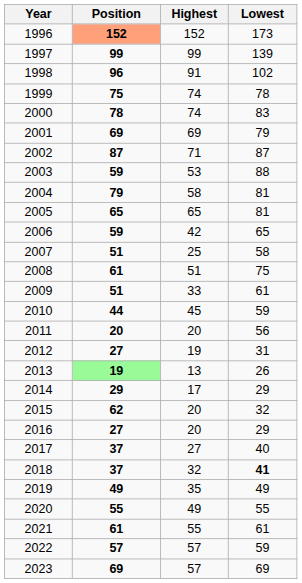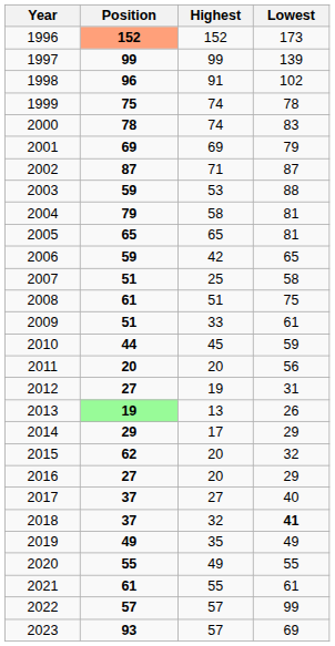 <table class="wikitable sortable collapsible collapsed" style="text-align: center; font-size: 100%;">
 <tr>
 <th width=80>Year</th>
 <th width=105>Position</th>
 <th width=80>Highest</th>
 <th width=80>Lowest</th>
 </tr>
 <tr>
 <td>1996</td>
 <td style="background:#ffa07a"><strong>152</strong></td>
 <td>152</td>
 <td>173</td>
 </tr>
 <tr>
 <td>1997</td>
 <td><strong>99</strong></td>
 <td>99</td>
 <td>139</td>
 </tr>
 <tr>
 <td>1998</td>
 <td><strong>96</strong></td>
 <td>91</td>
 <td>102</td>
 </tr>
 <tr>
 <td>1999</td>
 <td><strong>75</strong></td>
 <td>74</td>
 <td>78</td>
 </tr>
 <tr>
 <td>2000</td>
 <td><strong>78</strong></td>
 <td>74</td>
 <td>83</td>
 </tr>
 <tr>
 <td>2001</td>
 <td><strong>69</strong></td>
 <td>69</td>
 <td>79</td>
 </tr>
 <tr>
 <td>2002</td>
 <td><strong>87</strong></td>
 <td>71</td>
 <td>87</td>
 </tr>
 <tr>
 <td>2003</td>
 <td><strong>59</strong></td>
 <td>53</td>
 <td>88</td>
 </tr>
 <tr>
 <td>2004</td>
 <td><strong>79</strong></td>
 <td>58</td>
 <td>81</td>
 </tr>
 <tr>
 <td>2005</td>
 <td><strong>65</strong></td>
 <td>65</td>
 <td>81</td>
 </tr>
 <tr>
 <td>2006</td>
 <td><strong>59</strong></td>
 <td>42</td>
 <td>65</td>
 </tr>
 <tr>
 <td>2007</td>
 <td><strong>51</strong></td>
 <td>25</td>
 <td>58</td>
 </tr>
 <tr>
 <td>2008</td>
 <td><strong>61</strong></td>
 <td>51</td>
 <td>75</td>
 </tr>
 <tr>
 <td>2009</td>
 <td><strong>51</strong></td>
 <td>33</td>
 <td>61</td>
 </tr>
 <tr>
 <td>2010</td>
 <td><strong>44</strong></td>
 <td>45</td>
 <td>59</td>
 </tr>
 <tr>
 <td>2011</td>
 <td><strong>20</strong></td>
 <td>20</td>
 <td>56</td>
 </tr>
 <tr>
 <td>2012</td>
 <td><strong>27</strong></td>
 <td>19</td>
 <td>31</td>
 </tr>
 <tr>
 <td>2013</td>
 <td style="background:#98fb98"><strong>19</strong></td>
 <td>13</td>
 <td>26</td>
 </tr>
 <tr>
 <td>2014</td>
 <td><strong>29</strong></td>
 <td>17</td>
 <td>29</td>
 </tr>
 <tr>
 <td>2015</td>
 <td><strong>62</strong></td>
 <td>20</td>
 <td>32</td>
 </tr>
 <tr>
 <td>2016</td>
 <td><strong>27</strong></td>
 <td>20</td>
 <td>29</td>
 </tr>
 <tr>
 <td>2017</td>
 <td><strong>37</strong></td>
 <td>27</td>
 <td>40</td>
 </tr>
 <tr>
 <td>2018</td>
 <td><strong>37</strong></td>
 <td>32</td>
 <td><strong>41</strong></td>
 </tr>
 <tr>
 <td>2019</td>
 <td><strong>49</strong></td>
 <td>35</td>
 <td>49</td>
 </tr>
 <tr>
 <td>2020</td>
 <td><strong>55</strong></td>
 <td>49</td>
 <td>55</td>
 </tr>
 <tr>
 <td>2021</td>
 <td><strong>61</strong></td>
 <td>55</td>
 <td>61</td>
 </tr>
 <tr>
 <td>2022</td>
 <td><strong>57</strong></td>
 <td>57</td>
-<td>59</td>
+<td>99</td>
 </tr>
 <tr>
 <td>2023</td>
-<td><strong>69</strong></td>
+<td><strong>93</strong></td>
 <td>57</td>
 <td>69</td>
 </tr>
 </table>
